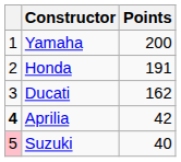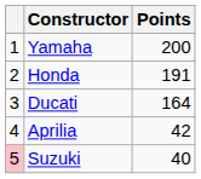 <table class="wikitable" style="font-size: 95%;">
 <tr>
 <th></th>
 <th>Constructor</th>
 <th>Points</th>
 </tr>
 <tr>
 <td align=center>1</td>
 <td> <a href='#'>Yamaha</a></td>
 <td align=right>200</td>
 </tr>
 <tr>
 <td align=center>2</td>
 <td> <a href='#'>Honda</a></td>
 <td align=right>191</td>
 </tr>
 <tr>
 <td align=center>3</td>
 <td> <a href='#'>Ducati</a></td>
-<td align=right>162</td>
+<td align=right>164</td>
 </tr>
 <tr>
-<td align=center><strong>4</strong></td>
+<td align=center>4</td>
 <td> <a href='#'>Aprilia</a></td>
 <td align=right>42</td>
 </tr>
 <tr>
 <td align=center style="background: pink;">5</td>
 <td> <a href='#'>Suzuki</a></td>
 <td align=right>40</td>
 </tr>
 </table>
